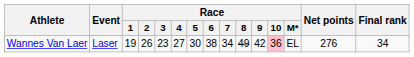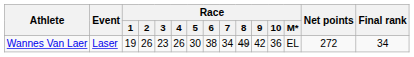 <table class="wikitable" style="font-size:90%">
 <tr>
 <th rowspan="2">Athlete</th>
 <th rowspan="2">Event</th>
 <th colspan=11>Race</th>
 <th rowspan=2>Net points</th>
 <th rowspan=2>Final rank</th>
 </tr>
 <tr style="font-size:95%">
 <th>1</th>
 <th>2</th>
 <th>3</th>
 <th>4</th>
 <th>5</th>
 <th>6</th>
 <th>7</th>
 <th>8</th>
 <th>9</th>
 <th>10</th>
 <th>M*</th>
 </tr>
 <tr align=center>
 <td align=left><a href='#'>Wannes Van Laer</a></td>
 <td align=left><a href='#'>Laser</a></td>
 <td>19</td>
 <td>26</td>
 <td>23</td>
-<td>27</td>
+<td>26</td>
 <td>30</td>
 <td>38</td>
 <td>34</td>
 <td><s>49</s></td>
 <td>42</td>
-<td style="background: pink;">36</td>
+<td>36</td>
 <td>EL</td>
-<td>276</td>
+<td>272</td>
 <td>34</td>
 </tr>
 </table>
